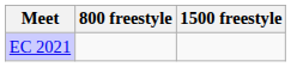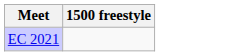 <table class="sortable wikitable">
 <tr>
 <th>Meet</th>
-<th class="unsortable">800 freestyle</th>
 <th class="unsortable">1500 freestyle</th>
 </tr>
 <tr>
 <td style="background:#ccccff"><a href='#'>EC 2021</a></td>
 <td align="center"></td>
-<td align="center"></td>
 </tr>
 </table>
